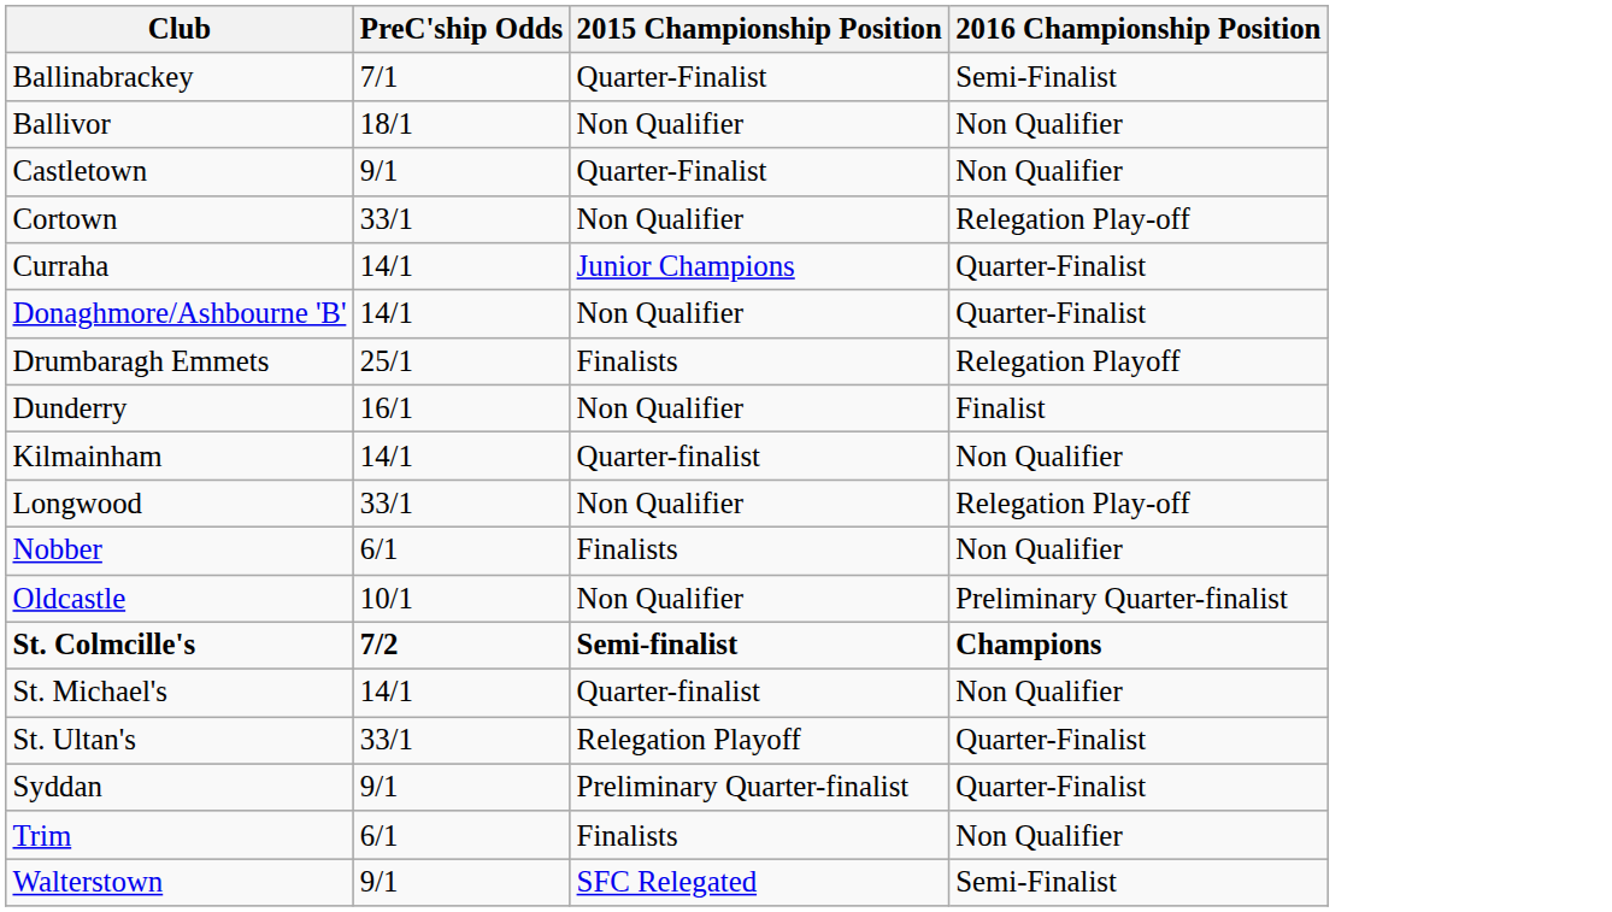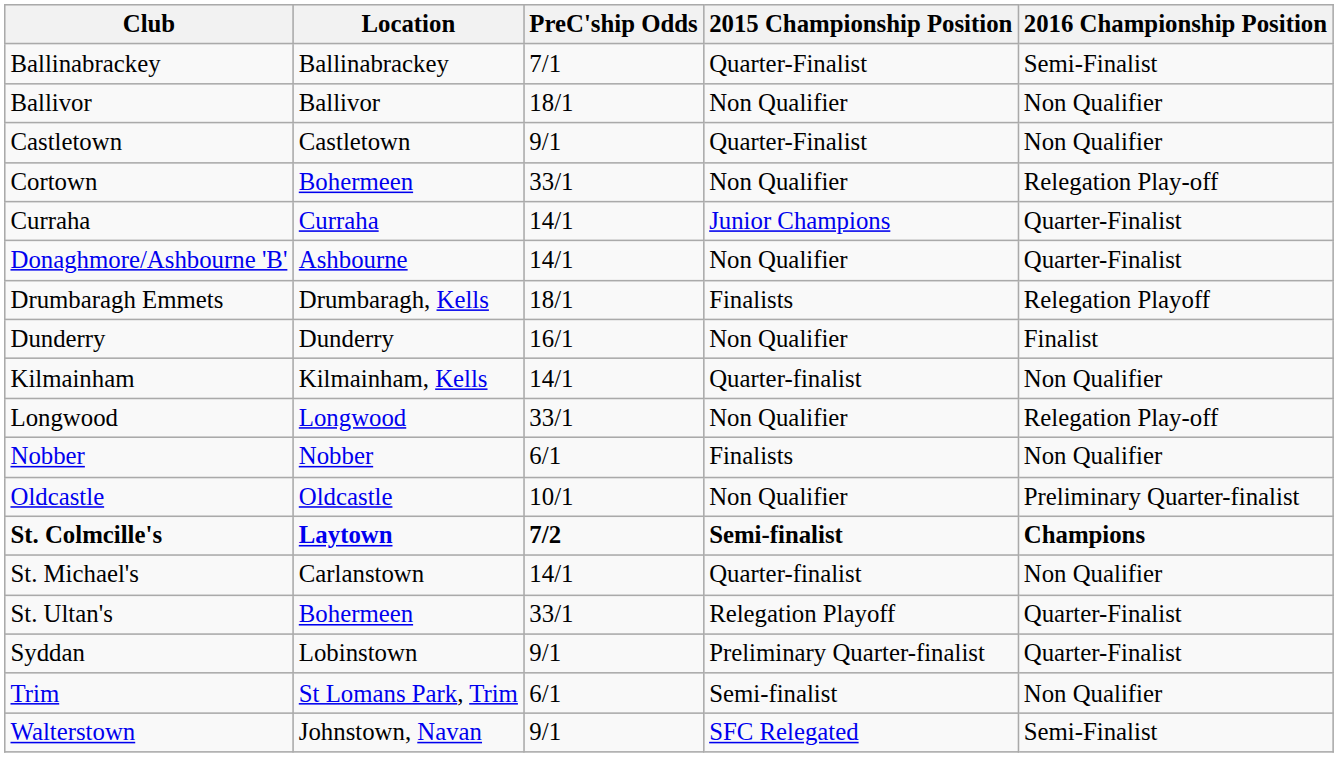 <table class="wikitable sortable">
 <tr>
 <th>Club</th>
+<th>Location</th>
 <th>PreC'ship Odds</th>
 <th>2015 Championship Position</th>
 <th>2016 Championship Position</th>
 </tr>
 <tr>
+<td>Ballinabrackey</td>
 <td>Ballinabrackey</td>
 <td>7/1</td>
 <td>Quarter-Finalist</td>
 <td>Semi-Finalist</td>
 </tr>
 <tr>
 <td>Ballivor</td>
+<td>Ballivor</td>
 <td>18/1</td>
 <td>Non Qualifier</td>
 <td>Non Qualifier</td>
 </tr>
 <tr>
+<td>Castletown</td>
 <td>Castletown</td>
 <td>9/1</td>
 <td>Quarter-Finalist</td>
 <td>Non Qualifier</td>
 </tr>
 <tr>
 <td>Cortown</td>
+<td><a href='#'>Bohermeen</a></td>
 <td>33/1</td>
 <td>Non Qualifier</td>
 <td>Relegation Play-off</td>
 </tr>
 <tr>
 <td>Curraha</td>
+<td><a href='#'>Curraha</a></td>
 <td>14/1</td>
 <td><a href='#'>Junior Champions</a></td>
 <td>Quarter-Finalist</td>
 </tr>
 <tr>
 <td><a href='#'>Donaghmore/Ashbourne 'B'</a></td>
+<td><a href='#'>Ashbourne</a></td>
 <td>14/1</td>
 <td>Non Qualifier</td>
 <td>Quarter-Finalist</td>
 </tr>
 <tr>
 <td>Drumbaragh Emmets</td>
-<td>25/1</td>
+<td>Drumbaragh, <a href='#'>Kells</a></td>
+<td>18/1</td>
 <td>Finalists</td>
 <td>Relegation Playoff</td>
 </tr>
 <tr>
+<td>Dunderry</td>
 <td>Dunderry</td>
 <td>16/1</td>
 <td>Non Qualifier</td>
 <td>Finalist</td>
 </tr>
 <tr>
 <td>Kilmainham</td>
+<td>Kilmainham, <a href='#'>Kells</a></td>
 <td>14/1</td>
 <td>Quarter-finalist</td>
 <td>Non Qualifier</td>
 </tr>
 <tr>
 <td>Longwood</td>
+<td><a href='#'>Longwood</a></td>
 <td>33/1</td>
 <td>Non Qualifier</td>
 <td>Relegation Play-off</td>
 </tr>
 <tr>
+<td><a href='#'>Nobber</a></td>
 <td><a href='#'>Nobber</a></td>
 <td>6/1</td>
 <td>Finalists</td>
 <td>Non Qualifier</td>
 </tr>
 <tr>
 <td><a href='#'>Oldcastle</a></td>
+<td><a href='#'>Oldcastle</a></td>
 <td>10/1</td>
 <td>Non Qualifier</td>
 <td>Preliminary Quarter-finalist</td>
 </tr>
 <tr>
 <td><strong>St. Colmcille's</strong></td>
+<td><strong><a href='#'>Laytown</a></strong></td>
 <td><strong>7/2</strong></td>
 <td><strong>Semi-finalist</strong></td>
 <td><strong>Champions</strong></td>
 </tr>
 <tr>
 <td>St. Michael's</td>
+<td>Carlanstown</td>
 <td>14/1</td>
 <td>Quarter-finalist</td>
 <td>Non Qualifier</td>
 </tr>
 <tr>
 <td>St. Ultan's</td>
+<td><a href='#'>Bohermeen</a></td>
 <td>33/1</td>
 <td>Relegation Playoff</td>
 <td>Quarter-Finalist</td>
 </tr>
 <tr>
 <td>Syddan</td>
+<td>Lobinstown</td>
 <td>9/1</td>
 <td>Preliminary Quarter-finalist</td>
 <td>Quarter-Finalist</td>
 </tr>
 <tr>
 <td><a href='#'>Trim</a></td>
+<td><a href='#'>St Lomans Park</a>, <a href='#'>Trim</a></td>
 <td>6/1</td>
-<td>Finalists</td>
+<td>Semi-finalist</td>
 <td>Non Qualifier</td>
 </tr>
 <tr>
 <td><a href='#'>Walterstown</a></td>
+<td>Johnstown, <a href='#'>Navan</a></td>
 <td>9/1</td>
 <td><a href='#'>SFC Relegated</a></td>
 <td>Semi-Finalist</td>
 </tr>
 </table>
